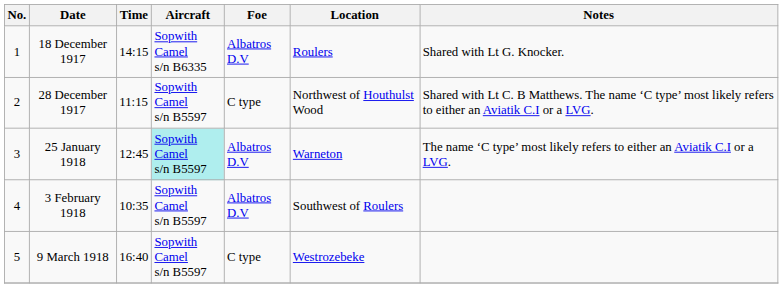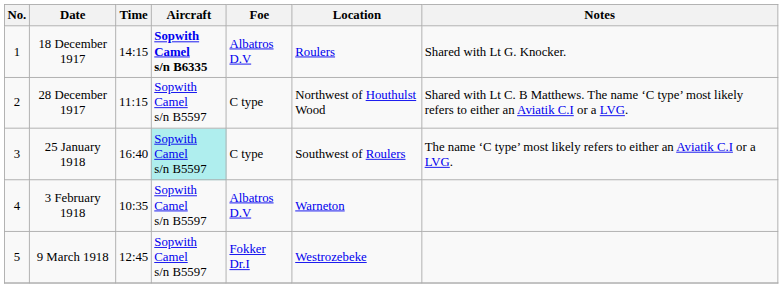 <table class="wikitable" style="font-size:90%;">
 <tr>
 <th>No.</th>
 <th>Date</th>
 <th>Time</th>
 <th>Aircraft</th>
 <th>Foe</th>
 <th>Location</th>
 <th>Notes</th>
 </tr>
 <tr>
 <td align="center">1</td>
 <td align="center">18 December 1917</td>
 <td>14:15</td>
-<td><a href='#'>Sopwith Camel</a><br>s/n B6335</td>
+<td><strong><a href='#'>Sopwith Camel</a><br>s/n B6335</strong></td>
 <td><a href='#'>Albatros D.V</a></td>
 <td><a href='#'>Roulers</a></td>
 <td>Shared with Lt G. Knocker.</td>
 </tr>
 <tr>
 <td align="center">2</td>
 <td align="center">28 December 1917</td>
 <td>11:15</td>
 <td><a href='#'>Sopwith Camel</a><br>s/n B5597</td>
 <td>C type</td>
 <td>Northwest of <a href='#'>Houthulst</a> Wood</td>
 <td>Shared with Lt C. B Matthews. The name ‘C type’ most likely refers to either an <a href='#'>Aviatik C.I</a> or a <a href='#'>LVG</a>.</td>
 </tr>
 <tr>
 <td align="center">3</td>
 <td align="center">25 January 1918</td>
-<td>12:45</td>
+<td>16:40</td>
 <td style="background: paleturquoise;"><a href='#'>Sopwith Camel</a><br>s/n B5597</td>
-<td><a href='#'>Albatros D.V</a></td>
-<td><a href='#'>Warneton</a></td>
+<td>C type</td>
+<td>Southwest of <a href='#'>Roulers</a></td>
 <td>The name ‘C type’ most likely refers to either an <a href='#'>Aviatik C.I</a> or a <a href='#'>LVG</a>.</td>
 </tr>
 <tr>
 <td align="center">4</td>
 <td align="center">3 February 1918</td>
 <td>10:35</td>
 <td><a href='#'>Sopwith Camel</a><br>s/n B5597</td>
 <td><a href='#'>Albatros D.V</a></td>
-<td>Southwest of <a href='#'>Roulers</a></td>
+<td><a href='#'>Warneton</a></td>
 <td></td>
 </tr>
 <tr>
 <td align="center">5</td>
 <td align="center">9 March 1918</td>
-<td>16:40</td>
+<td>12:45</td>
 <td><a href='#'>Sopwith Camel</a><br>s/n B5597</td>
-<td>C type</td>
+<td><a href='#'>Fokker Dr.I</a></td>
 <td><a href='#'>Westrozebeke</a></td>
 <td></td>
 </tr>
 <tr>
 </tr>
 </table>
